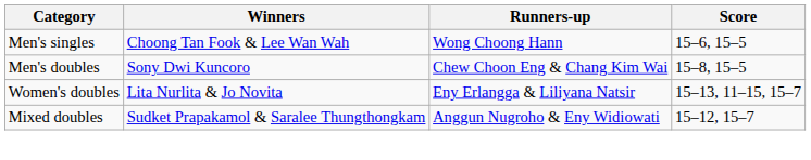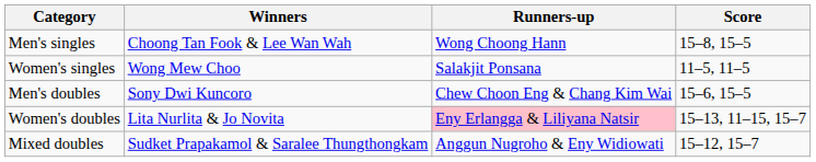 <table class=wikitable>
 <tr>
 <th>Category</th>
 <th>Winners</th>
 <th>Runners-up</th>
 <th>Score</th>
 </tr>
 <tr>
 <td>Men's singles</td>
 <td> <a href='#'>Choong Tan Fook</a> & <a href='#'>Lee Wan Wah</a></td>
 <td> <a href='#'>Wong Choong Hann</a></td>
-<td>15–6, 15–5</td>
+<td>15–8, 15–5</td>
+</tr>
+<tr>
+<td>Women's singles</td>
+<td> <a href='#'>Wong Mew Choo</a></td>
+<td> <a href='#'>Salakjit Ponsana</a></td>
+<td>11–5, 11–5</td>
 </tr>
 <tr>
 <td>Men's doubles</td>
 <td> <a href='#'>Sony Dwi Kuncoro</a></td>
 <td> <a href='#'>Chew Choon Eng</a> & <a href='#'>Chang Kim Wai</a></td>
-<td>15–8, 15–5</td>
+<td>15–6, 15–5</td>
 </tr>
 <tr>
 <td>Women's doubles</td>
 <td> <a href='#'>Lita Nurlita</a> & <a href='#'>Jo Novita</a></td>
-<td> <a href='#'>Eny Erlangga</a> & <a href='#'>Liliyana Natsir</a></td>
+<td style="background: pink;"> <a href='#'>Eny Erlangga</a> & <a href='#'>Liliyana Natsir</a></td>
 <td>15–13, 11–15, 15–7</td>
 </tr>
 <tr>
 <td>Mixed doubles</td>
 <td> <a href='#'>Sudket Prapakamol</a> & <a href='#'>Saralee Thungthongkam</a></td>
 <td> <a href='#'>Anggun Nugroho</a> & <a href='#'>Eny Widiowati</a></td>
 <td>15–12, 15–7</td>
 </tr>
 </table>
